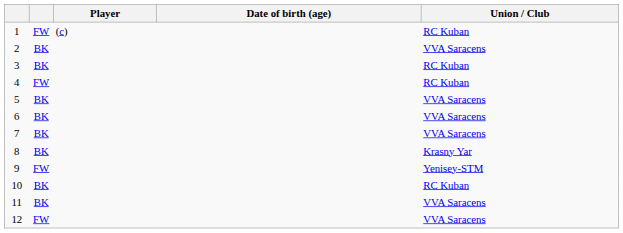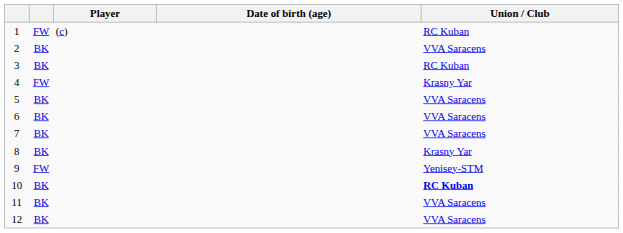 <table class="sortable wikitable plainrowheaders" style="font-size:95%; width: 98%">
 <tr>
 <th scope="col" style="width:4%"></th>
 <th scope="col" style="width:4%"></th>
 <th scope="col">Player</th>
 <th scope="col">Date of birth (age)</th>
 <th scope="col">Union / Club</th>
 </tr>
 <tr>
 <td style="text-align:center; border:0">1</td>
 <td style="text-align:center; border:0"><a href='#'>FW</a></td>
 <td style="text-align:left; border:0"> (<a href='#'>c</a>)</td>
 <td style="text-align:left; border:0"></td>
 <td style="text-align:left; border:0"><a href='#'>RC Kuban</a></td>
 </tr>
 <tr>
 <td style="text-align:center; border:0">2</td>
 <td style="text-align:center; border:0"><a href='#'>BK</a></td>
 <td style="text-align:left; border:0"></td>
 <td style="text-align:left; border:0"></td>
 <td style="text-align:left; border:0"><a href='#'>VVA Saracens</a></td>
 </tr>
 <tr>
 <td style="text-align:center; border:0">3</td>
 <td style="text-align:center; border:0"><a href='#'>BK</a></td>
 <td style="text-align:left; border:0"></td>
 <td style="text-align:left; border:0"></td>
 <td style="text-align:left; border:0"><a href='#'>RC Kuban</a></td>
 </tr>
 <tr>
 <td style="text-align:center; border:0">4</td>
 <td style="text-align:center; border:0"><a href='#'>FW</a></td>
 <td style="text-align:left; border:0"></td>
 <td style="text-align:left; border:0"></td>
-<td style="text-align:left; border:0"><a href='#'>RC Kuban</a></td>
+<td style="text-align:left; border:0"><a href='#'>Krasny Yar</a></td>
 </tr>
 <tr>
 <td style="text-align:center; border:0">5</td>
 <td style="text-align:center; border:0"><a href='#'>BK</a></td>
 <td style="text-align:left; border:0"></td>
 <td style="text-align:left; border:0"></td>
 <td style="text-align:left; border:0"><a href='#'>VVA Saracens</a></td>
 </tr>
 <tr>
 <td style="text-align:center; border:0">6</td>
 <td style="text-align:center; border:0"><a href='#'>BK</a></td>
 <td style="text-align:left; border:0"></td>
 <td style="text-align:left; border:0"></td>
 <td style="text-align:left; border:0"><a href='#'>VVA Saracens</a></td>
 </tr>
 <tr>
 <td style="text-align:center; border:0">7</td>
 <td style="text-align:center; border:0"><a href='#'>BK</a></td>
 <td style="text-align:left; border:0"></td>
 <td style="text-align:left; border:0"></td>
 <td style="text-align:left; border:0"><a href='#'>VVA Saracens</a></td>
 </tr>
 <tr>
 <td style="text-align:center; border:0">8</td>
 <td style="text-align:center; border:0"><a href='#'>BK</a></td>
 <td style="text-align:left; border:0"></td>
 <td style="text-align:left; border:0"></td>
 <td style="text-align:left; border:0"><a href='#'>Krasny Yar</a></td>
 </tr>
 <tr>
 <td style="text-align:center; border:0">9</td>
 <td style="text-align:center; border:0"><a href='#'>FW</a></td>
 <td style="text-align:left; border:0"></td>
 <td style="text-align:left; border:0"></td>
 <td style="text-align:left; border:0"><a href='#'>Yenisey-STM</a></td>
 </tr>
 <tr>
 <td style="text-align:center; border:0">10</td>
 <td style="text-align:center; border:0"><a href='#'>BK</a></td>
 <td style="text-align:left; border:0"></td>
 <td style="text-align:left; border:0"></td>
-<td style="text-align:left; border:0"><a href='#'>RC Kuban</a></td>
+<td style="text-align:left; border:0"><strong><a href='#'>RC Kuban</a></strong></td>
 </tr>
 <tr>
 <td style="text-align:center; border:0">11</td>
 <td style="text-align:center; border:0"><a href='#'>BK</a></td>
 <td style="text-align:left; border:0"></td>
 <td style="text-align:left; border:0"></td>
 <td style="text-align:left; border:0"><a href='#'>VVA Saracens</a></td>
 </tr>
 <tr>
 <td style="text-align:center; border:0">12</td>
-<td style="text-align:center; border:0"><a href='#'>FW</a></td>
+<td style="text-align:center; border:0"><a href='#'>BK</a></td>
 <td style="text-align:left; border:0"></td>
 <td style="text-align:left; border:0"></td>
 <td style="text-align:left; border:0"><a href='#'>VVA Saracens</a></td>
 </tr>
 </table>
